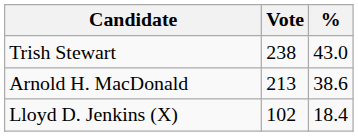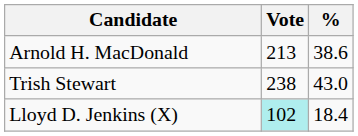 <table class="wikitable">
 <tr>
 <th bgcolor="#DDDDFF" width="200px">Candidate</th>
 <th bgcolor="#DDDDFF">Vote</th>
 <th bgcolor="#DDDDFF">%</th>
 </tr>
 <tr>
+<td>Arnold H. MacDonald</td>
+<td>213</td>
+<td>38.6</td>
+</tr>
+<tr>
 <td>Trish Stewart</td>
 <td>238</td>
 <td>43.0</td>
 </tr>
 <tr>
-<td>Arnold H. MacDonald</td>
-<td>213</td>
-<td>38.6</td>
-</tr>
-<tr>
 <td>Lloyd D. Jenkins (X)</td>
-<td>102</td>
+<td style="background: paleturquoise;">102</td>
 <td>18.4</td>
 </tr>
 </table>
